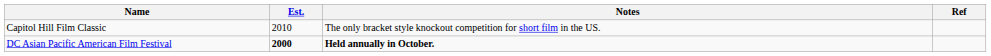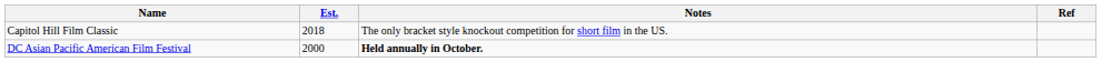 <table class="wikitable sortable" width=100%>
 <tr>
 <th style="width:20%;">Name</th>
 <th style="width:4%;"><a href='#'>Est.</a></th>
 <th style="width:46%;">Notes</th>
 <th style="width:4%;">Ref</th>
 </tr>
 <tr>
 <td>Capitol Hill Film Classic</td>
-<td>2010</td>
+<td>2018</td>
 <td>The only bracket style knockout competition for <a href='#'>short film</a> in the US.</td>
 <td></td>
 </tr>
 <tr>
 <td><a href='#'>DC Asian Pacific American Film Festival</a></td>
-<td><strong>2000</strong></td>
+<td>2000</td>
 <td><strong>Held annually in October.</strong></td>
 <td></td>
 </tr>
 </table>
